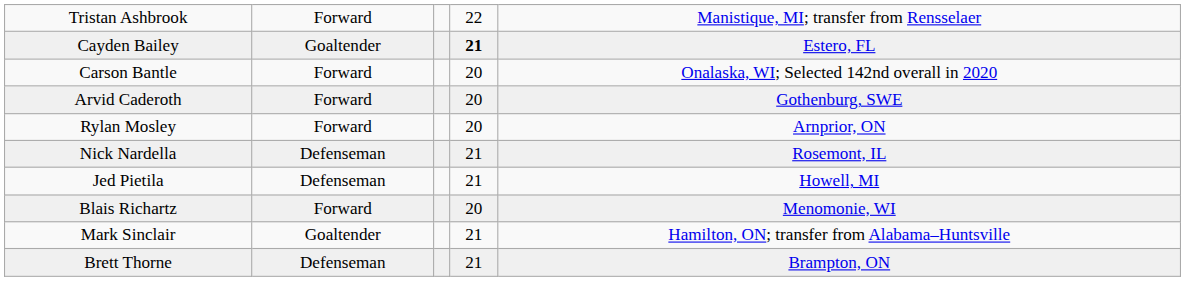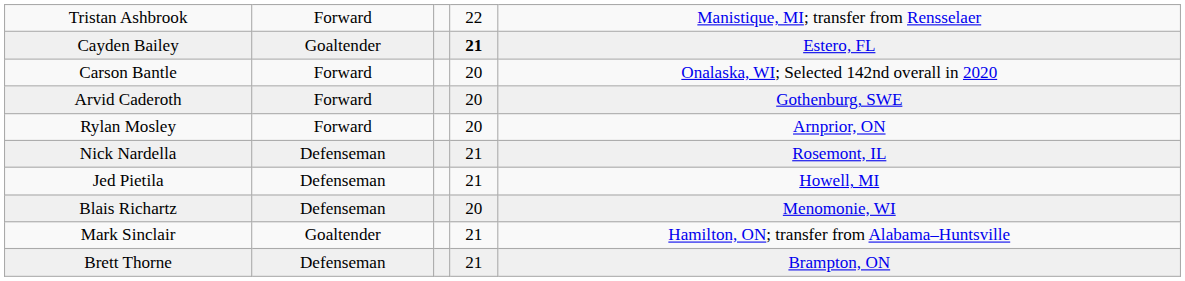 <table class="wikitable" width=1100>
 <tr align="center" bgcolor="">
 <td>Tristan Ashbrook</td>
 <td>Forward</td>
 <td></td>
 <td>22</td>
 <td><a href='#'>Manistique, MI</a>; transfer from <a href='#'>Rensselaer</a></td>
 </tr>
 <tr align="center" bgcolor="f0f0f0">
 <td>Cayden Bailey</td>
 <td>Goaltender</td>
 <td></td>
 <td><strong>21</strong></td>
 <td><a href='#'>Estero, FL</a></td>
 </tr>
 <tr align="center" bgcolor="">
 <td>Carson Bantle</td>
 <td>Forward</td>
 <td></td>
 <td>20</td>
 <td><a href='#'>Onalaska, WI</a>; Selected 142nd overall in <a href='#'>2020</a></td>
 </tr>
 <tr align="center" bgcolor="f0f0f0">
 <td>Arvid Caderoth</td>
 <td>Forward</td>
 <td></td>
 <td>20</td>
 <td><a href='#'>Gothenburg, SWE</a></td>
 </tr>
 <tr align="center" bgcolor="">
 <td>Rylan Mosley</td>
 <td>Forward</td>
 <td></td>
 <td>20</td>
 <td><a href='#'>Arnprior, ON</a></td>
 </tr>
 <tr align="center" bgcolor="f0f0f0">
 <td>Nick Nardella</td>
 <td>Defenseman</td>
 <td></td>
 <td>21</td>
 <td><a href='#'>Rosemont, IL</a></td>
 </tr>
 <tr align="center" bgcolor="">
 <td>Jed Pietila</td>
 <td>Defenseman</td>
 <td></td>
 <td>21</td>
 <td><a href='#'>Howell, MI</a></td>
 </tr>
 <tr align="center" bgcolor="f0f0f0">
 <td>Blais Richartz</td>
-<td>Forward</td>
+<td>Defenseman</td>
 <td></td>
 <td>20</td>
 <td><a href='#'>Menomonie, WI</a></td>
 </tr>
 <tr align="center" bgcolor="">
 <td>Mark Sinclair</td>
 <td>Goaltender</td>
 <td></td>
 <td>21</td>
 <td><a href='#'>Hamilton, ON</a>; transfer from <a href='#'>Alabama–Huntsville</a></td>
 </tr>
 <tr align="center" bgcolor="f0f0f0">
 <td>Brett Thorne</td>
 <td>Defenseman</td>
 <td></td>
 <td>21</td>
 <td><a href='#'>Brampton, ON</a></td>
 </tr>
 </table>
